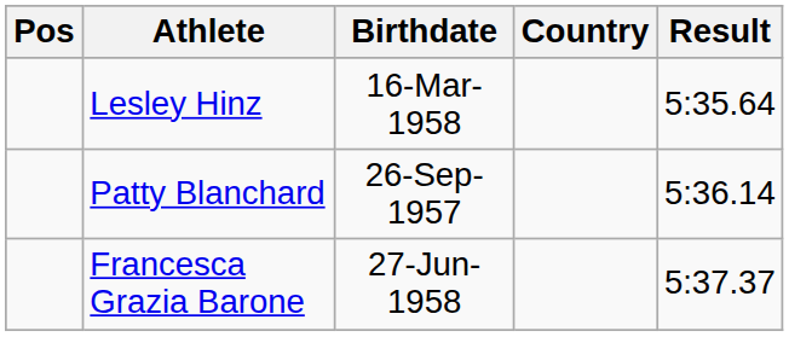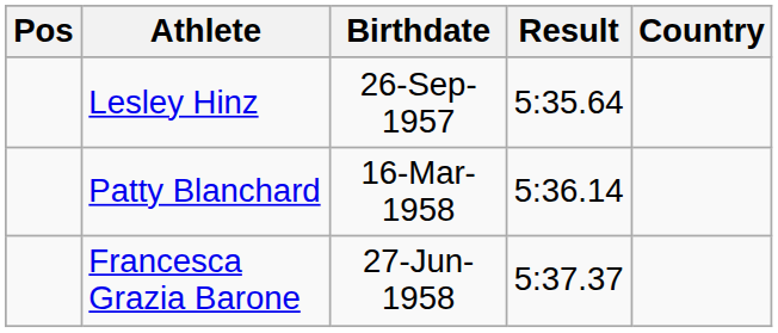 <table class="wikitable"  style="text-align:center; width:60%;">
 <tr>
 <th>Pos</th>
 <th>Athlete</th>
 <th>Birthdate</th>
+<th>Result</th>
 <th>Country</th>
-<th>Result</th>
 </tr>
 <tr>
 <td align=center></td>
 <td align=left><a href='#'>Lesley Hinz</a></td>
-<td>16-Mar-1958</td>
+<td>26-Sep-1957</td>
+<td>5:35.64</td>
 <td align=left></td>
-<td>5:35.64</td>
 </tr>
 <tr>
 <td align=center></td>
 <td align=left><a href='#'>Patty Blanchard</a></td>
-<td>26-Sep-1957</td>
+<td>16-Mar-1958</td>
+<td>5:36.14</td>
 <td align=left></td>
-<td>5:36.14</td>
 </tr>
 <tr>
 <td align=center></td>
 <td align=left><a href='#'>Francesca Grazia Barone</a></td>
 <td>27-Jun-1958</td>
+<td>5:37.37</td>
 <td align=left></td>
-<td>5:37.37</td>
 </tr>
 </table>
